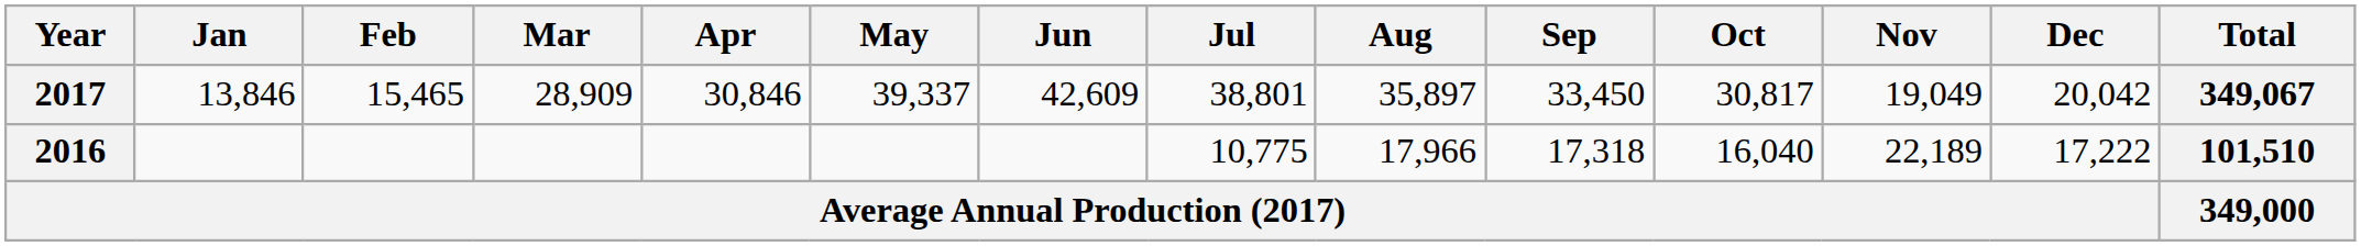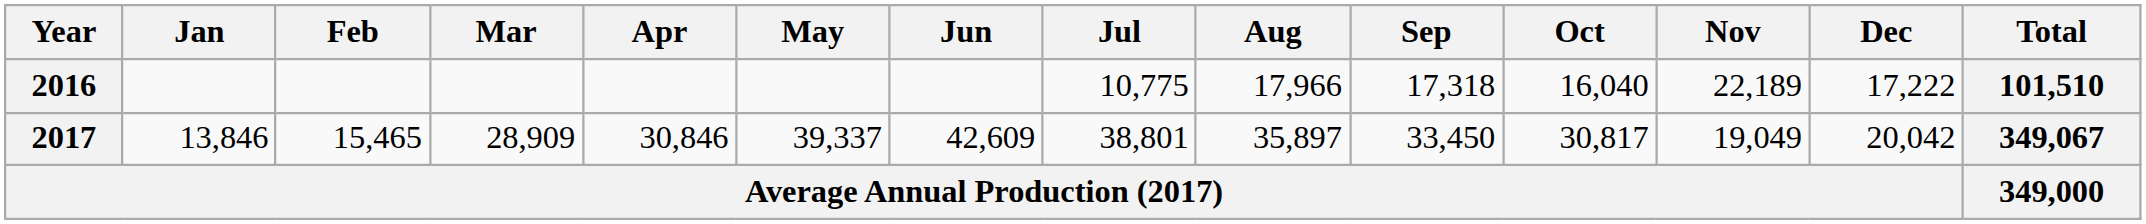 <table class=wikitable style="text-align:right; font-size:0.9em; width:950px;">
 <tr>
 <th>Year</th>
 <th>Jan</th>
 <th>Feb</th>
 <th>Mar</th>
 <th>Apr</th>
 <th>May</th>
 <th>Jun</th>
 <th>Jul</th>
 <th>Aug</th>
 <th>Sep</th>
 <th>Oct</th>
 <th>Nov</th>
 <th>Dec</th>
 <th>Total</th>
 </tr>
 <tr>
+<th>2016</th>
+<td></td>
+<td></td>
+<td></td>
+<td></td>
+<td></td>
+<td></td>
+<td>10,775</td>
+<td>17,966</td>
+<td>17,318</td>
+<td>16,040</td>
+<td>22,189</td>
+<td>17,222</td>
+<th>101,510</th>
+</tr>
+<tr>
 <th>2017</th>
 <td>13,846</td>
 <td>15,465</td>
 <td>28,909</td>
 <td>30,846</td>
 <td>39,337</td>
 <td>42,609</td>
 <td>38,801</td>
 <td>35,897</td>
 <td>33,450</td>
 <td>30,817</td>
 <td>19,049</td>
 <td>20,042</td>
 <th>349,067</th>
 </tr>
 <tr>
-<th>2016</th>
-<td></td>
-<td></td>
-<td></td>
-<td></td>
-<td></td>
-<td></td>
-<td>10,775</td>
-<td>17,966</td>
-<td>17,318</td>
-<td>16,040</td>
-<td>22,189</td>
-<td>17,222</td>
-<th>101,510</th>
-</tr>
-<tr>
 <th colspan=13>Average Annual Production (2017)</th>
 <th>349,000</th>
 </tr>
 </table>
